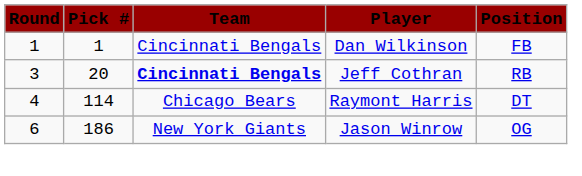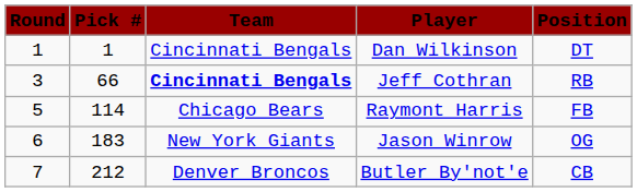 <table class="wikitable" style="text-align:center">
 <tr style="background:#900;">
 <td><strong><span>Round</span></strong></td>
 <td><strong><span>Pick #</span></strong></td>
 <td><strong><span>Team</span></strong></td>
 <td><strong><span>Player</span></strong></td>
 <td><strong><span>Position</span></strong></td>
 </tr>
 <tr>
 <td>1</td>
 <td align=center>1</td>
 <td><a href='#'>Cincinnati Bengals</a></td>
 <td><a href='#'>Dan Wilkinson</a></td>
-<td><a href='#'>FB</a></td>
+<td><a href='#'>DT</a></td>
 </tr>
 <tr>
 <td>3</td>
-<td align=center>20</td>
+<td align=center>66</td>
 <td><strong><a href='#'>Cincinnati Bengals</a></strong></td>
 <td><a href='#'>Jeff Cothran</a></td>
 <td><a href='#'>RB</a></td>
 </tr>
 <tr>
-<td>4</td>
+<td>5</td>
 <td align=center>114</td>
 <td><a href='#'>Chicago Bears</a></td>
 <td><a href='#'>Raymont Harris</a></td>
-<td><a href='#'>DT</a></td>
+<td><a href='#'>FB</a></td>
 </tr>
 <tr>
 <td>6</td>
-<td align=center>186</td>
+<td align=center>183</td>
 <td><a href='#'>New York Giants</a></td>
 <td><a href='#'>Jason Winrow</a></td>
 <td><a href='#'>OG</a></td>
 </tr>
+<tr>
+<td>7</td>
+<td align=center>212</td>
+<td><a href='#'>Denver Broncos</a></td>
+<td><a href='#'>Butler By'not'e</a></td>
+<td><a href='#'>CB</a></td>
+</tr>
 </table>
